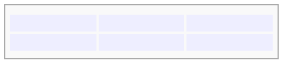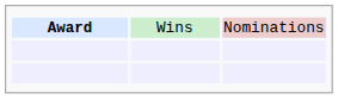 <table class="infobox" style="width: 22em; text-align: left; font-size: 80%; vertical-align: middle;">
 <tr>
 <td colspan="3" style="text-align:center;"></td>
+</tr>
+<tr bgcolor=#D9E8FF style="text-align:center;">
+<th style="vertical-align: middle;">Award</th>
+<td style="background:#cceecc; font-size:8pt;" width="60px">Wins</td>
+<td style="background:#eecccc; font-size:8pt;" width="60px">Nominations</td>
 </tr>
 <tr bgcolor=#eeeeff>
 <td align="center"><br></td>
 <td></td>
 <td></td>
 </tr>
 <tr bgcolor=#eeeeff>
 <td align="center"><br></td>
 <td></td>
 <td></td>
 </tr>
 <tr>
 </tr>
 </table>
